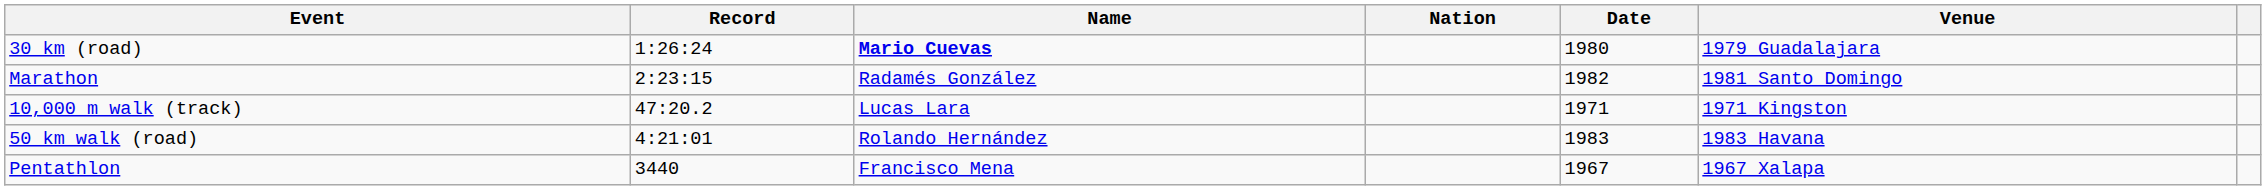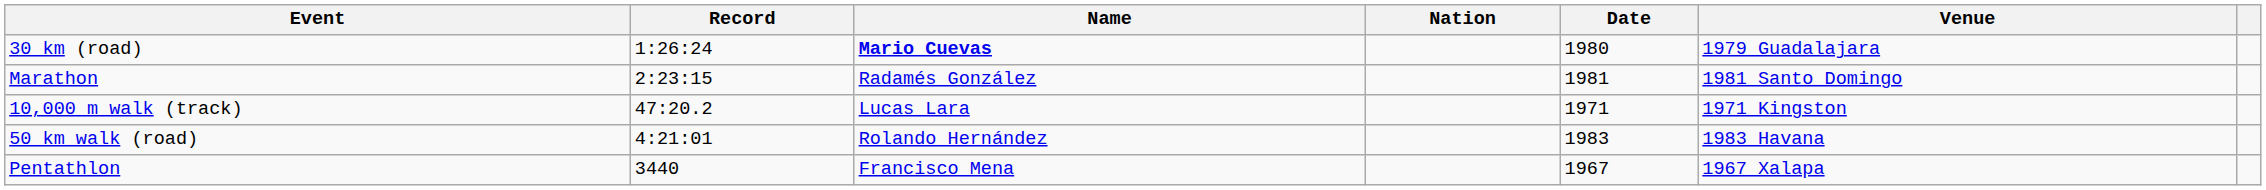 <table class="wikitable" style="font-size:95%; width: 95%;">
 <tr>
 <th>Event</th>
 <th>Record</th>
 <th>Name</th>
 <th>Nation</th>
 <th>Date</th>
 <th>Venue</th>
 <th></th>
 </tr>
 <tr>
 <td><a href='#'>30 km</a> (road)</td>
 <td>1:26:24 </td>
 <td><strong><a href='#'>Mario Cuevas</a></strong></td>
 <td></td>
 <td>1980</td>
 <td><a href='#'>1979 Guadalajara</a></td>
 <td></td>
 </tr>
 <tr>
 <td><a href='#'>Marathon</a></td>
 <td>2:23:15</td>
 <td><a href='#'>Radamés González</a></td>
 <td></td>
-<td>1982</td>
+<td>1981</td>
 <td><a href='#'>1981 Santo Domingo</a></td>
 <td></td>
 </tr>
 <tr>
 <td><a href='#'>10,000 m walk</a> (track)</td>
 <td>47:20.2</td>
 <td><a href='#'>Lucas Lara</a></td>
 <td></td>
 <td>1971</td>
 <td><a href='#'>1971 Kingston</a></td>
 <td></td>
 </tr>
 <tr>
 <td><a href='#'>50 km walk</a> (road)</td>
 <td>4:21:01</td>
 <td><a href='#'>Rolando Hernández</a></td>
 <td></td>
 <td>1983</td>
 <td><a href='#'>1983 Havana</a></td>
 <td></td>
 </tr>
 <tr>
 <td><a href='#'>Pentathlon</a></td>
 <td>3440 </td>
 <td><a href='#'>Francisco Mena</a></td>
 <td></td>
 <td>1967</td>
 <td><a href='#'>1967 Xalapa</a></td>
 <td></td>
 </tr>
 </table>
